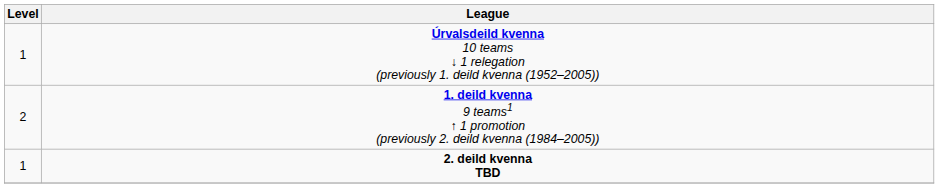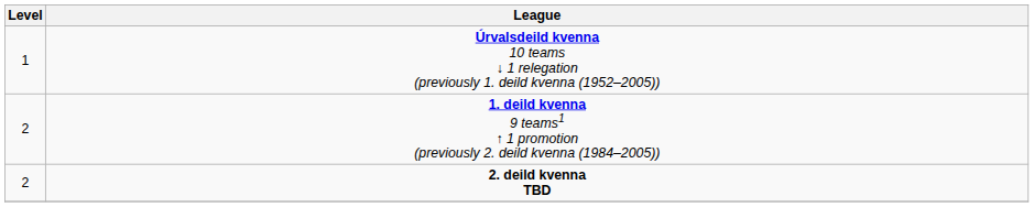 <table class="wikitable" style="text-align: center;">
 <tr south>
 <th colspan="1" width="4%">Level</th>
 <th colspan="10" width="96%">League</th>
 </tr>
 <tr>
 <td colspan="1" width="4%">1</td>
 <td colspan="10" width="96%"><strong><a href='#'>Úrvalsdeild kvenna</a></strong><br><em>10 teams<br>↓ 1 relegation<br>(previously 1. deild kvenna (1952–2005))</em></td>
 </tr>
 <tr>
 <td colspan="1" width="4%">2</td>
 <td colspan="10" width="96%"><strong><a href='#'>1. deild kvenna</a></strong><br><em>9 teams<sup>1</sup><br>↑ 1 promotion<br>(previously 2. deild kvenna (1984–2005))</em></td>
 </tr>
 <tr>
-<td colspan="1" width="4%">1</td>
+<td colspan="1" width="4%">2</td>
 <td colspan="10" width="96%"><strong>2. deild kvenna</strong><br><strong>TBD</strong></td>
 </tr>
 <tr>
 </tr>
 </table>
